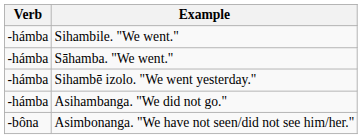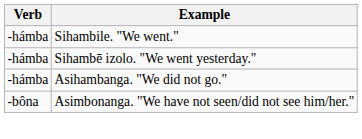 <table class="wikitable">
 <tr>
 <th>Verb</th>
 <th>Example</th>
 </tr>
 <tr>
 <td>-hámba</td>
 <td>Sihambile. "We went."</td>
-</tr>
-<tr>
-<td>-hámba</td>
-<td>Sāhamba. "We went."</td>
 </tr>
 <tr>
 <td>-hámba</td>
 <td>Sihambē izolo. "We went yesterday."</td>
 </tr>
 <tr>
 <td>-hámba</td>
 <td>Asihambanga. "We did not go."</td>
 </tr>
 <tr>
 <td>-bôna</td>
 <td>Asimbonanga. "We have not seen/did not see him/her."</td>
 </tr>
 </table>
